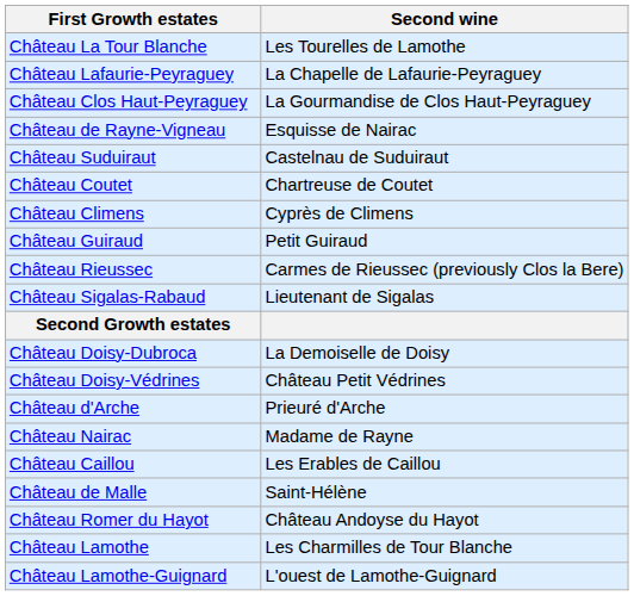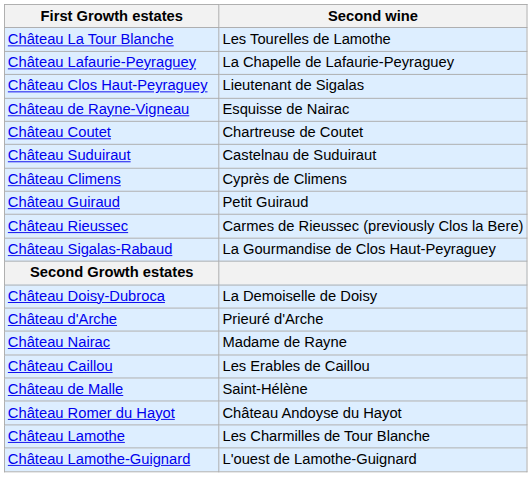 <table class="wikitable"x>
 <tr>
 <th>First Growth estates</th>
 <th>Second wine</th>
 </tr>
 <tr ---- bgcolor="#DDEEFF">
 <td><a href='#'>Château La Tour Blanche</a></td>
 <td>Les Tourelles de Lamothe</td>
 </tr>
 <tr ---- bgcolor="#DDEEFF">
 <td><a href='#'>Château Lafaurie-Peyraguey</a></td>
 <td>La Chapelle de Lafaurie-Peyraguey</td>
 </tr>
 <tr ---- bgcolor="#DDEEFF">
 <td><a href='#'>Château Clos Haut-Peyraguey</a>  </td>
-<td>La Gourmandise de Clos Haut-Peyraguey</td>
+<td>Lieutenant de Sigalas</td>
 </tr>
 <tr ---- bgcolor="#DDEEFF">
 <td><a href='#'>Château de Rayne-Vigneau</a></td>
 <td>Esquisse de Nairac</td>
 </tr>
 <tr ---- bgcolor="#DDEEFF">
+<td><a href='#'>Château Coutet</a></td>
+<td>Chartreuse de Coutet</td>
+</tr>
+<tr ---- bgcolor="#DDEEFF">
 <td><a href='#'>Château Suduiraut</a></td>
 <td>Castelnau de Suduiraut</td>
-</tr>
-<tr ---- bgcolor="#DDEEFF">
-<td><a href='#'>Château Coutet</a></td>
-<td>Chartreuse de Coutet</td>
 </tr>
 <tr ---- bgcolor="#DDEEFF">
 <td><a href='#'>Château Climens</a></td>
 <td>Cyprès de Climens</td>
 </tr>
 <tr ---- bgcolor="#DDEEFF">
 <td><a href='#'>Château Guiraud</a></td>
 <td>Petit Guiraud</td>
 </tr>
 <tr ---- bgcolor="#DDEEFF">
 <td><a href='#'>Château Rieussec</a></td>
 <td>Carmes de Rieussec (previously Clos la Bere)</td>
 </tr>
 <tr ---- bgcolor="#DDEEFF">
 <td><a href='#'>Château Sigalas-Rabaud</a></td>
-<td>Lieutenant de Sigalas</td>
+<td>La Gourmandise de Clos Haut-Peyraguey</td>
 </tr>
 <tr ---- bgcolor="#DDEEFF">
 <th>Second Growth estates</th>
 <th></th>
 </tr>
 <tr ---- bgcolor="#DDEEFF">
 <td><a href='#'>Château Doisy-Dubroca</a></td>
 <td>La Demoiselle de Doisy</td>
-</tr>
-<tr ---- bgcolor="#DDEEFF">
-<td><a href='#'>Château Doisy-Védrines</a></td>
-<td>Château Petit Védrines</td>
 </tr>
 <tr ---- bgcolor="#DDEEFF">
 <td><a href='#'>Château d'Arche</a></td>
 <td>Prieuré d'Arche</td>
 </tr>
 <tr ---- bgcolor="#DDEEFF">
 <td><a href='#'>Château Nairac</a></td>
 <td>Madame de Rayne</td>
 </tr>
 <tr ---- bgcolor="#DDEEFF">
 <td><a href='#'>Château Caillou</a></td>
 <td>Les Erables de Caillou</td>
 </tr>
 <tr ---- bgcolor="#DDEEFF">
 <td><a href='#'>Château de Malle</a></td>
 <td>Saint-Hélène</td>
 </tr>
 <tr ---- bgcolor="#DDEEFF">
 <td><a href='#'>Château Romer du Hayot</a></td>
 <td>Château Andoyse du Hayot</td>
 </tr>
 <tr ---- bgcolor="#DDEEFF">
 <td><a href='#'>Château Lamothe</a></td>
 <td>Les Charmilles de Tour Blanche</td>
 </tr>
 <tr ---- bgcolor="#DDEEFF">
 <td><a href='#'>Château Lamothe-Guignard</a></td>
 <td>L'ouest de Lamothe-Guignard</td>
 </tr>
 </table>
